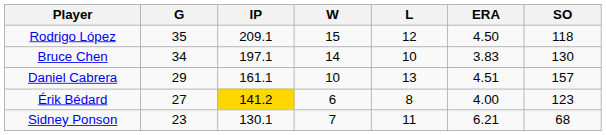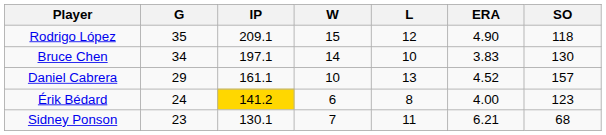 <table class="wikitable sortable">
 <tr>
 <th bgcolor="#DDDDFF" width="16%">Player</th>
 <th bgcolor="#DDDDFF" width="9%">G</th>
 <th bgcolor="#DDDDFF" width="9%">IP</th>
 <th bgcolor="#DDDDFF" width="9%">W</th>
 <th bgcolor="#DDDDFF" width="9%">L</th>
 <th bgcolor="#DDDDFF" width="9%">ERA</th>
 <th bgcolor="#DDDDFF" width="9%">SO</th>
 </tr>
 <tr align="center">
 <td><a href='#'>Rodrigo López</a></td>
 <td>35</td>
 <td>209.1</td>
 <td>15</td>
 <td>12</td>
-<td>4.50</td>
+<td>4.90</td>
 <td>118</td>
 </tr>
 <tr align="center">
 <td><a href='#'>Bruce Chen</a></td>
 <td>34</td>
 <td>197.1</td>
 <td>14</td>
 <td>10</td>
 <td>3.83</td>
 <td>130</td>
 </tr>
 <tr align="center">
 <td><a href='#'>Daniel Cabrera</a></td>
 <td>29</td>
 <td>161.1</td>
 <td>10</td>
 <td>13</td>
-<td>4.51</td>
+<td>4.52</td>
 <td>157</td>
 </tr>
 <tr align="center">
 <td><a href='#'>Érik Bédard</a></td>
-<td>27</td>
+<td>24</td>
 <td style="background: gold;">141.2</td>
 <td>6</td>
 <td>8</td>
 <td>4.00</td>
 <td>123</td>
 </tr>
 <tr align="center">
 <td><a href='#'>Sidney Ponson</a></td>
 <td>23</td>
 <td>130.1</td>
 <td>7</td>
 <td>11</td>
 <td>6.21</td>
 <td>68</td>
 </tr>
 </table>
